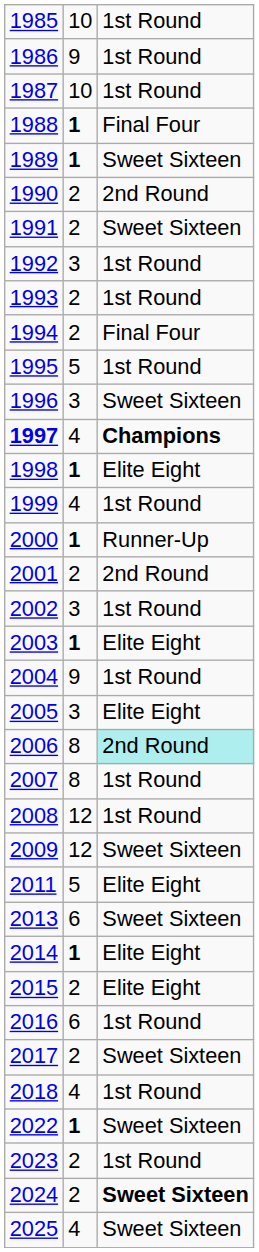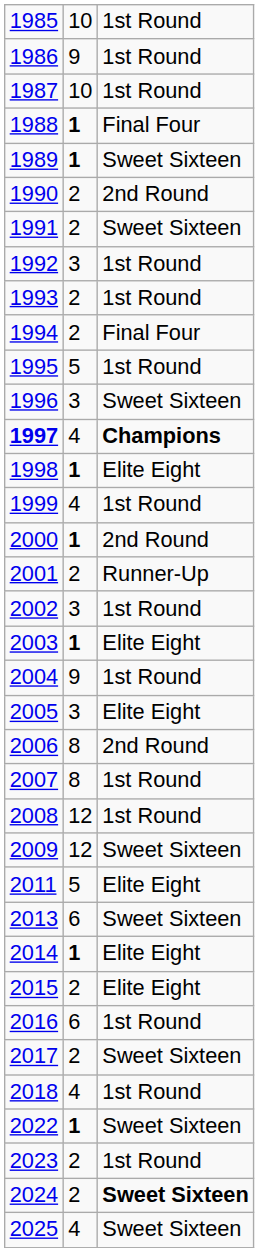 <table class="sortable wikitable">
 <tr>
 <td><a href='#'>1985</a></td>
 <td>10</td>
 <td>1st Round</td>
 </tr>
 <tr>
 <td><a href='#'>1986</a></td>
 <td>9</td>
 <td>1st Round</td>
 </tr>
 <tr>
 <td><a href='#'>1987</a></td>
 <td>10</td>
 <td>1st Round</td>
 </tr>
 <tr>
 <td><a href='#'>1988</a></td>
 <td><strong>1</strong></td>
 <td>Final Four</td>
 </tr>
 <tr>
 <td><a href='#'>1989</a></td>
 <td><strong>1</strong></td>
 <td>Sweet Sixteen</td>
 </tr>
 <tr>
 <td><a href='#'>1990</a></td>
 <td>2</td>
 <td>2nd Round</td>
 </tr>
 <tr>
 <td><a href='#'>1991</a></td>
 <td>2</td>
 <td>Sweet Sixteen</td>
 </tr>
 <tr>
 <td><a href='#'>1992</a></td>
 <td>3</td>
 <td>1st Round</td>
 </tr>
 <tr>
 <td><a href='#'>1993</a></td>
 <td>2</td>
 <td>1st Round</td>
 </tr>
 <tr>
 <td><a href='#'>1994</a></td>
 <td>2</td>
 <td>Final Four</td>
 </tr>
 <tr>
 <td><a href='#'>1995</a></td>
 <td>5</td>
 <td>1st Round</td>
 </tr>
 <tr>
 <td><a href='#'>1996</a></td>
 <td>3</td>
 <td>Sweet Sixteen</td>
 </tr>
 <tr>
 <td><strong><a href='#'>1997</a></strong></td>
 <td>4</td>
 <td><strong>Champions</strong></td>
 </tr>
 <tr>
 <td><a href='#'>1998</a></td>
 <td><strong>1</strong></td>
 <td>Elite Eight</td>
 </tr>
 <tr>
 <td><a href='#'>1999</a></td>
 <td>4</td>
 <td>1st Round</td>
 </tr>
 <tr>
 <td><a href='#'>2000</a></td>
 <td><strong>1</strong></td>
-<td>Runner-Up</td>
+<td>2nd Round</td>
 </tr>
 <tr>
 <td><a href='#'>2001</a></td>
 <td>2</td>
-<td>2nd Round</td>
+<td>Runner-Up</td>
 </tr>
 <tr>
 <td><a href='#'>2002</a></td>
 <td>3</td>
 <td>1st Round</td>
 </tr>
 <tr>
 <td><a href='#'>2003</a></td>
 <td><strong>1</strong></td>
 <td>Elite Eight</td>
 </tr>
 <tr>
 <td><a href='#'>2004</a></td>
 <td>9</td>
 <td>1st Round</td>
 </tr>
 <tr>
 <td><a href='#'>2005</a></td>
 <td>3</td>
 <td>Elite Eight</td>
 </tr>
 <tr>
 <td><a href='#'>2006</a></td>
 <td>8</td>
-<td style="background: paleturquoise;">2nd Round</td>
+<td>2nd Round</td>
 </tr>
 <tr>
 <td><a href='#'>2007</a></td>
 <td>8</td>
 <td>1st Round</td>
 </tr>
 <tr>
 <td><a href='#'>2008</a></td>
 <td>12</td>
 <td>1st Round</td>
 </tr>
 <tr>
 <td><a href='#'>2009</a></td>
 <td>12</td>
 <td>Sweet Sixteen</td>
 </tr>
 <tr>
 <td><a href='#'>2011</a></td>
 <td>5</td>
 <td>Elite Eight</td>
 </tr>
 <tr>
 <td><a href='#'>2013</a></td>
 <td>6</td>
 <td>Sweet Sixteen</td>
 </tr>
 <tr>
 <td><a href='#'>2014</a></td>
 <td><strong>1</strong></td>
 <td>Elite Eight</td>
 </tr>
 <tr>
 <td><a href='#'>2015</a></td>
 <td>2</td>
 <td>Elite Eight</td>
 </tr>
 <tr>
 <td><a href='#'>2016</a></td>
 <td>6</td>
 <td>1st Round</td>
 </tr>
 <tr>
 <td><a href='#'>2017</a></td>
 <td>2</td>
 <td>Sweet Sixteen</td>
 </tr>
 <tr>
 <td><a href='#'>2018</a></td>
 <td>4</td>
 <td>1st Round</td>
 </tr>
 <tr>
 <td><a href='#'>2022</a></td>
 <td><strong>1</strong></td>
 <td>Sweet Sixteen</td>
 </tr>
 <tr>
 <td><a href='#'>2023</a></td>
 <td>2</td>
 <td>1st Round</td>
 </tr>
 <tr>
 <td><a href='#'>2024</a></td>
 <td>2</td>
 <td><strong>Sweet Sixteen</strong></td>
 </tr>
 <tr>
 <td><a href='#'>2025</a></td>
 <td>4</td>
 <td>Sweet Sixteen</td>
 </tr>
 </table>
